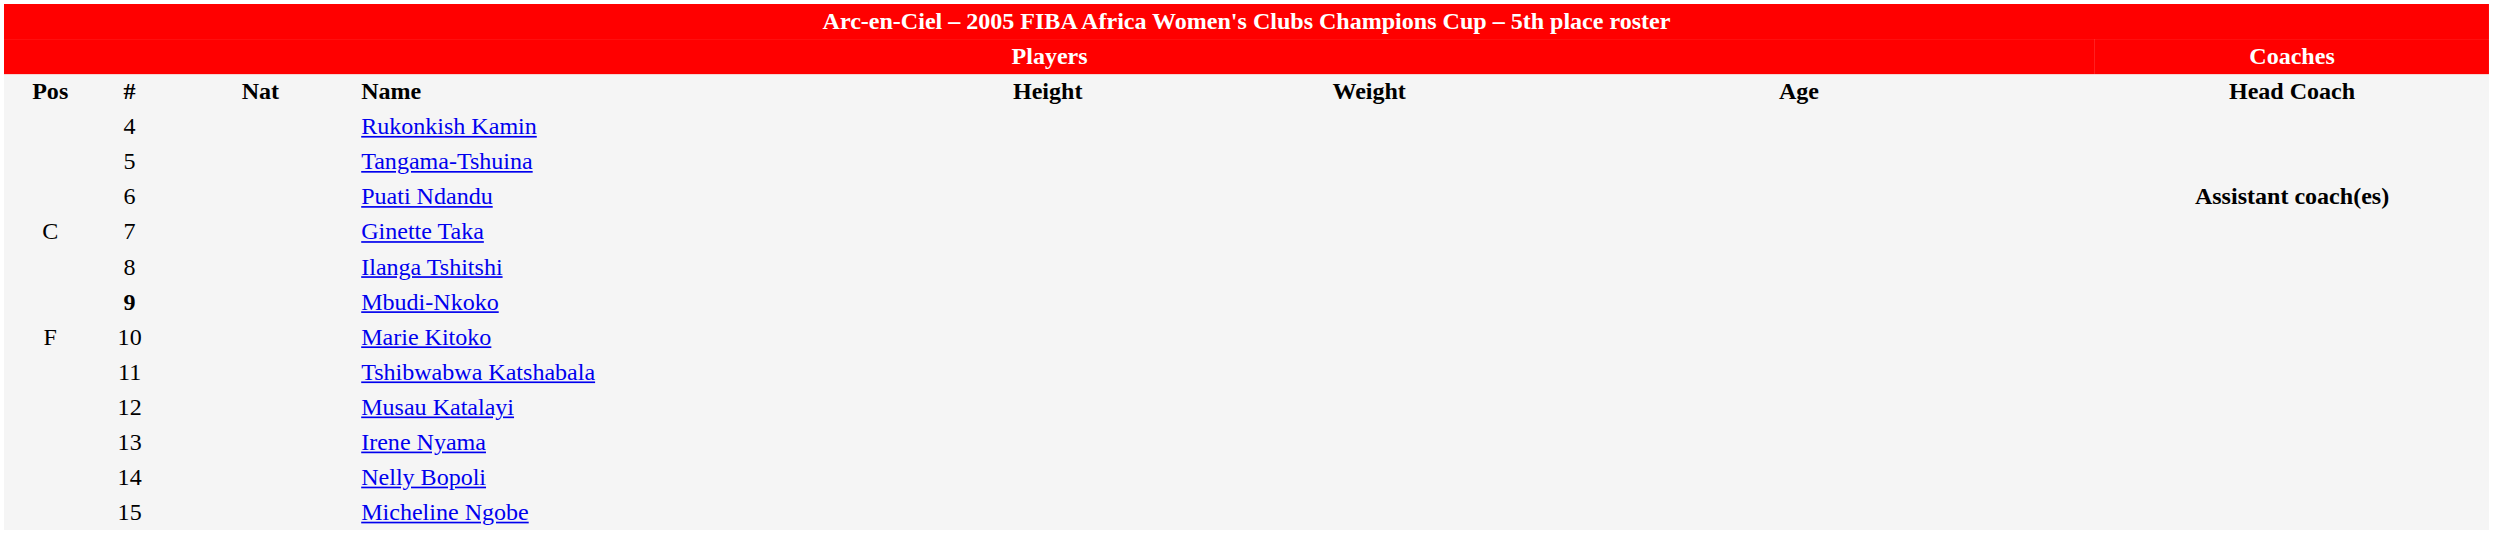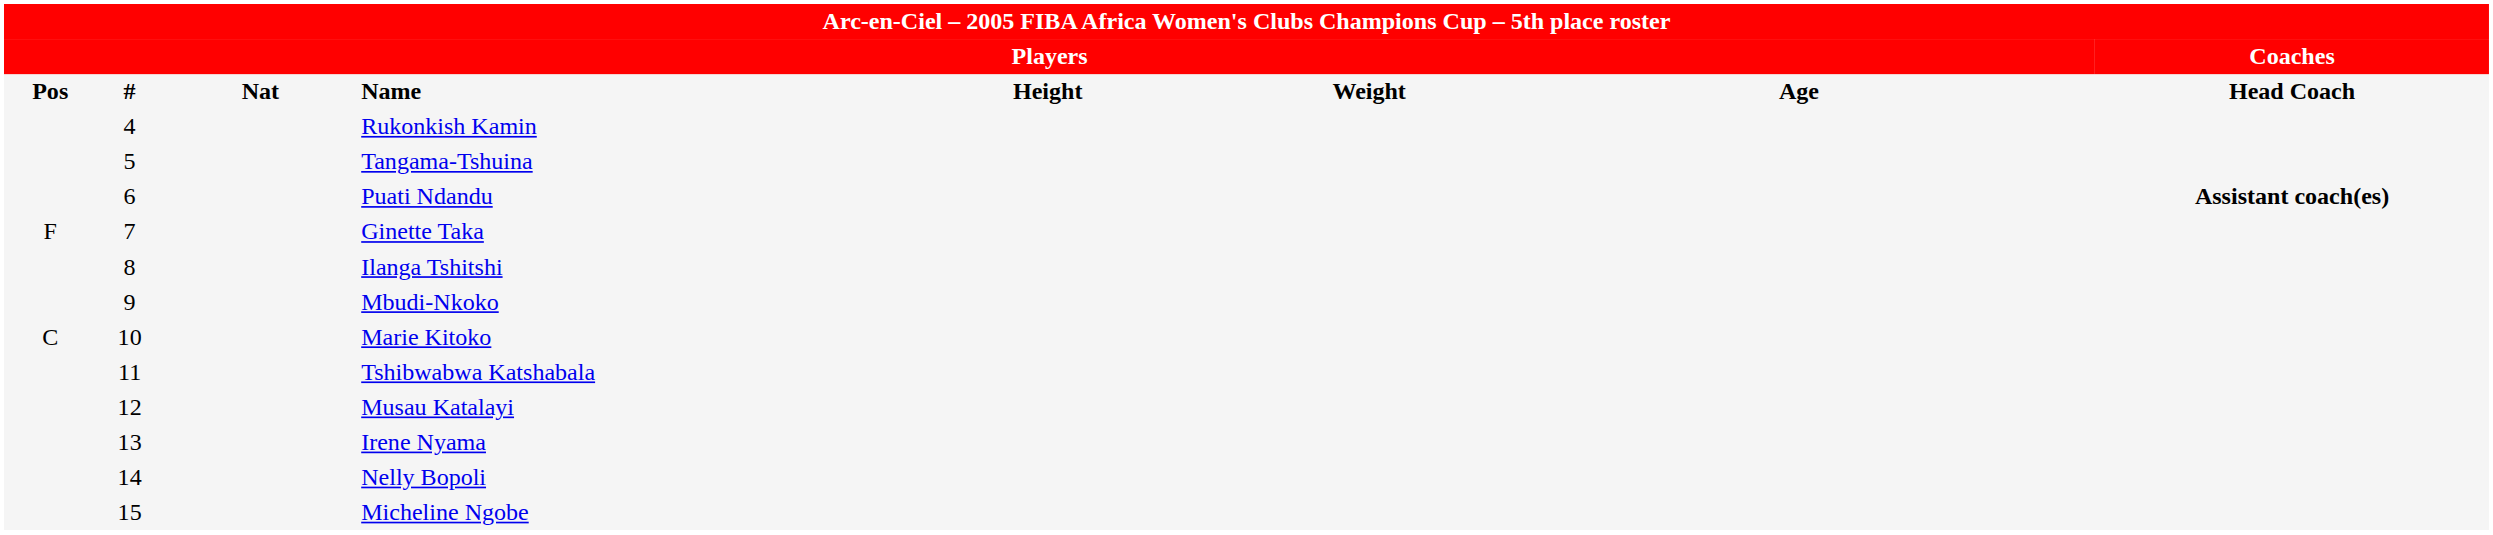 <table border=0 cellpadding=2 cellspacing=0  |- bgcolor=#f5f5f5 style="text-align:center; font-size:90%;" width=75%>
 <tr>
 <td colspan="8" style="background: red; color: white"><strong>Arc-en-Ciel – 2005 FIBA Africa Women's Clubs Champions Cup – 5th place roster</strong></td>
 </tr>
 <tr>
 <td colspan="7" style="background: red; color: white"><strong>Players</strong></td>
 <td style="background: red; color: white"><strong>Coaches</strong></td>
 </tr>
 <tr style="background=#f5f5f5; color: black">
 <th width=5px>Pos</th>
 <th width=5px>#</th>
 <th width=50px>Nat</th>
 <th width=135px align=left>Name</th>
 <th width=100px>Height</th>
 <th width=70px>Weight</th>
 <th width=160px>Age</th>
 <th width=105px>Head Coach</th>
 </tr>
 <tr>
 <td></td>
 <td>4</td>
 <td></td>
 <td align=left><a href='#'>Rukonkish Kamin</a></td>
 <td></td>
 <td></td>
 <td><span></span></td>
 <td> <a href='#'></a></td>
 </tr>
 <tr>
 <td></td>
 <td>5</td>
 <td></td>
 <td align=left><a href='#'>Tangama-Tshuina</a></td>
 <td></td>
 <td></td>
 <td><span></span></td>
 </tr>
 <tr>
 <td></td>
 <td>6</td>
 <td></td>
 <td align=left><a href='#'>Puati Ndandu</a></td>
 <td></td>
 <td></td>
 <td><span></span></td>
 <td><strong>Assistant coach(es)</strong></td>
 </tr>
 <tr>
-<td>C</td>
+<td>F</td>
 <td>7</td>
 <td></td>
 <td align=left><a href='#'>Ginette Taka</a></td>
 <td><span></span></td>
 <td></td>
 <td><span></span></td>
 <td></td>
 </tr>
 <tr>
 <td></td>
 <td>8</td>
 <td></td>
 <td align=left><a href='#'>Ilanga Tshitshi</a></td>
 <td></td>
 <td></td>
 <td><span></span></td>
 <td></td>
 </tr>
 <tr>
 <td></td>
-<td><strong>9</strong></td>
+<td>9</td>
 <td></td>
 <td align=left><a href='#'>Mbudi-Nkoko</a></td>
 <td></td>
 <td></td>
 <td><span></span></td>
 </tr>
 <tr>
-<td>F</td>
+<td>C</td>
 <td>10</td>
 <td></td>
 <td align=left><a href='#'>Marie Kitoko</a></td>
 <td><span></span></td>
 <td></td>
 <td><span></span></td>
 </tr>
 <tr>
 <td></td>
 <td>11</td>
 <td></td>
 <td align=left><a href='#'>Tshibwabwa Katshabala</a></td>
 <td></td>
 <td></td>
 <td><span></span></td>
 </tr>
 <tr>
 <td></td>
 <td>12</td>
 <td></td>
 <td align=left><a href='#'>Musau Katalayi</a></td>
 <td></td>
 <td></td>
 <td><span></span></td>
 </tr>
 <tr>
 <td></td>
 <td>13</td>
 <td></td>
 <td align=left><a href='#'>Irene Nyama</a></td>
 <td></td>
 <td></td>
 <td><span></span></td>
 </tr>
 <tr>
 <td></td>
 <td>14</td>
 <td></td>
 <td align=left><a href='#'>Nelly Bopoli</a></td>
 <td></td>
 <td></td>
 <td><span></span></td>
 </tr>
 <tr>
 <td></td>
 <td>15</td>
 <td></td>
 <td align=left><a href='#'>Micheline Ngobe</a></td>
 <td></td>
 <td></td>
 <td><span></span></td>
 </tr>
 </table>
